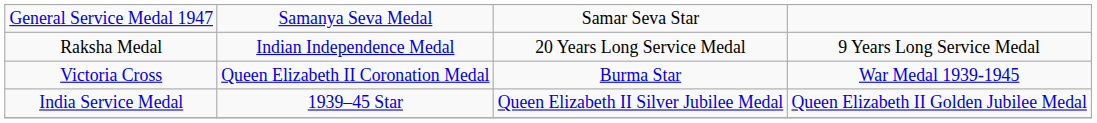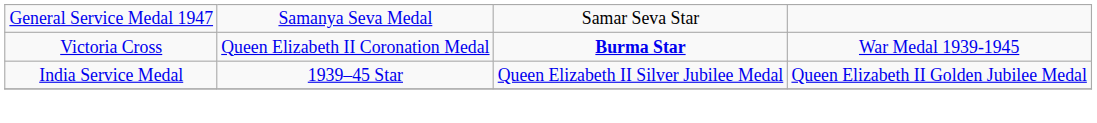 <table class="wikitable" style="margin:1em auto; text-align:center;">
 <tr>
 <td><a href='#'>General Service Medal 1947</a></td>
 <td><a href='#'>Samanya Seva Medal</a></td>
 <td>Samar Seva Star</td>
 </tr>
 <tr>
-<td>Raksha Medal</td>
-<td><a href='#'>Indian Independence Medal</a></td>
-<td>20 Years Long Service Medal</td>
-<td>9 Years Long Service Medal</td>
-</tr>
-<tr>
 <td><a href='#'>Victoria Cross</a></td>
 <td><a href='#'>Queen Elizabeth II Coronation Medal</a></td>
-<td><a href='#'>Burma Star</a></td>
+<td><strong><a href='#'>Burma Star</a></strong></td>
 <td><a href='#'>War Medal 1939-1945</a></td>
 </tr>
 <tr>
 <td><a href='#'>India Service Medal</a></td>
 <td><a href='#'>1939–45 Star</a></td>
 <td><a href='#'>Queen Elizabeth II Silver Jubilee Medal</a></td>
 <td><a href='#'>Queen Elizabeth II Golden Jubilee Medal</a></td>
 </tr>
 <tr>
 </tr>
 </table>
